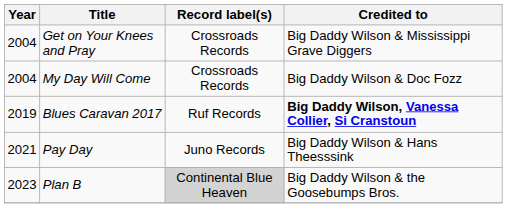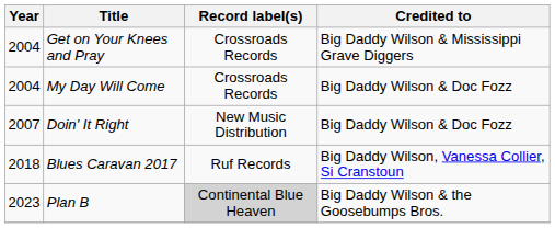 <table class="wikitable sortable">
 <tr>
 <th>Year</th>
 <th>Title</th>
 <th>Record label(s)</th>
 <th>Credited to</th>
 </tr>
 <tr>
 <td>2004</td>
 <td><em>Get on Your Knees and Pray</em></td>
 <td style="text-align:center;">Crossroads Records</td>
 <td>Big Daddy Wilson & Mississippi Grave Diggers</td>
 </tr>
 <tr>
 <td>2004</td>
 <td><em>My Day Will Come</em></td>
 <td style="text-align:center;">Crossroads Records</td>
 <td>Big Daddy Wilson & Doc Fozz</td>
 </tr>
 <tr>
-<td>2019</td>
+<td>2007</td>
+<td><em>Doin' It Right</em></td>
+<td style="text-align:center;">New Music Distribution</td>
+<td>Big Daddy Wilson & Doc Fozz</td>
+</tr>
+<tr>
+<td>2018</td>
 <td><em>Blues Caravan 2017</em></td>
 <td style="text-align:center;">Ruf Records</td>
-<td><strong>Big Daddy Wilson, <a href='#'>Vanessa Collier</a>, <a href='#'>Si Cranstoun</a></strong></td>
-</tr>
-<tr>
-<td>2021</td>
-<td><em>Pay Day</em></td>
-<td style="text-align:center;">Juno Records</td>
-<td>Big Daddy Wilson & Hans Theesssink</td>
+<td>Big Daddy Wilson, <a href='#'>Vanessa Collier</a>, <a href='#'>Si Cranstoun</a></td>
 </tr>
 <tr>
 <td>2023</td>
 <td><em>Plan B</em></td>
 <td style="background: lightgrey; text-align:center;">Continental Blue Heaven</td>
 <td>Big Daddy Wilson & the Goosebumps Bros.</td>
 </tr>
 <tr>
 </tr>
 </table>
